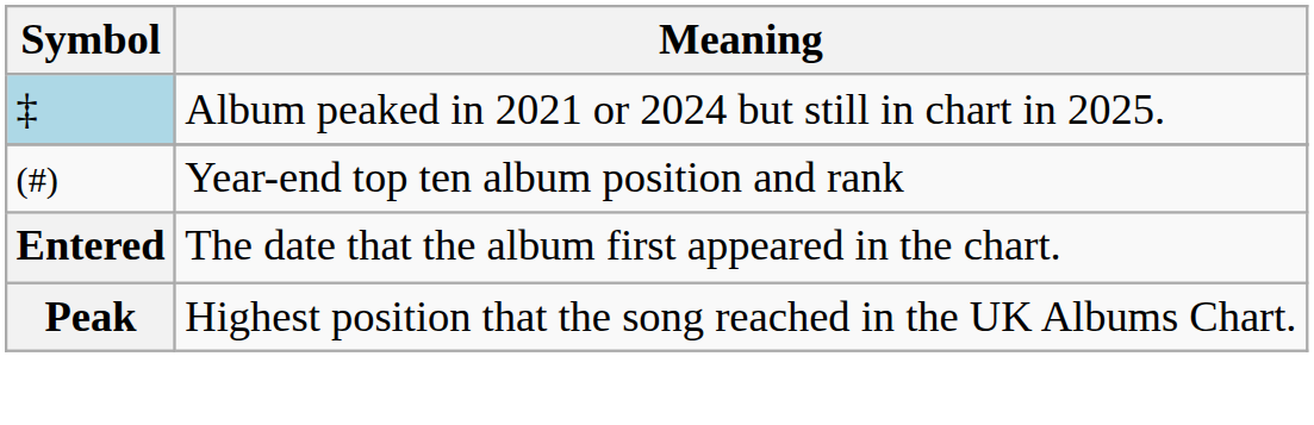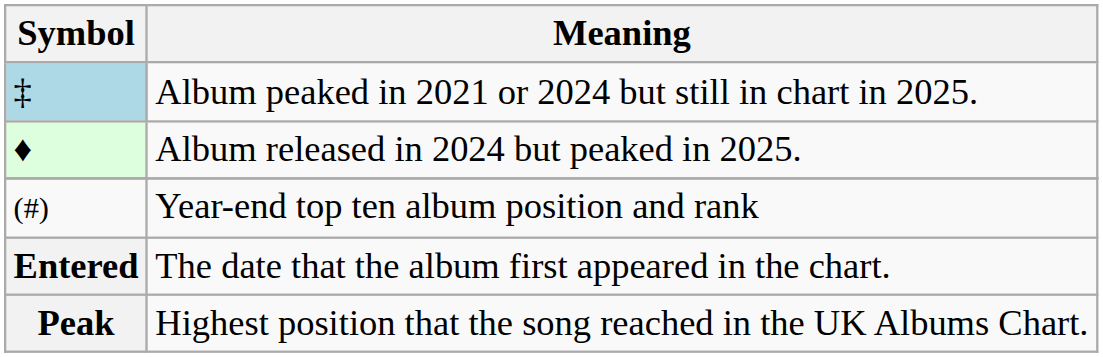 <table Class="wikitable">
 <tr>
 <th>Symbol</th>
 <th>Meaning</th>
 </tr>
 <tr>
 <td bgcolor=lightblue>‡</td>
 <td>Album peaked in 2021 or 2024 but still in chart in 2025.</td>
+</tr>
+<tr>
+<td bgcolor="#ddffdd">♦</td>
+<td>Album released in 2024 but peaked in 2025.</td>
 </tr>
 <tr>
 </tr>
 <tr>
 <td><small>(#)</small></td>
 <td>Year-end top ten album position and rank</td>
 </tr>
 <tr>
 <th>Entered</th>
 <td>The date that the album first appeared in the chart.</td>
 </tr>
 <tr>
 <th>Peak</th>
 <td>Highest position that the song reached in the UK Albums Chart.</td>
 </tr>
 </table>
